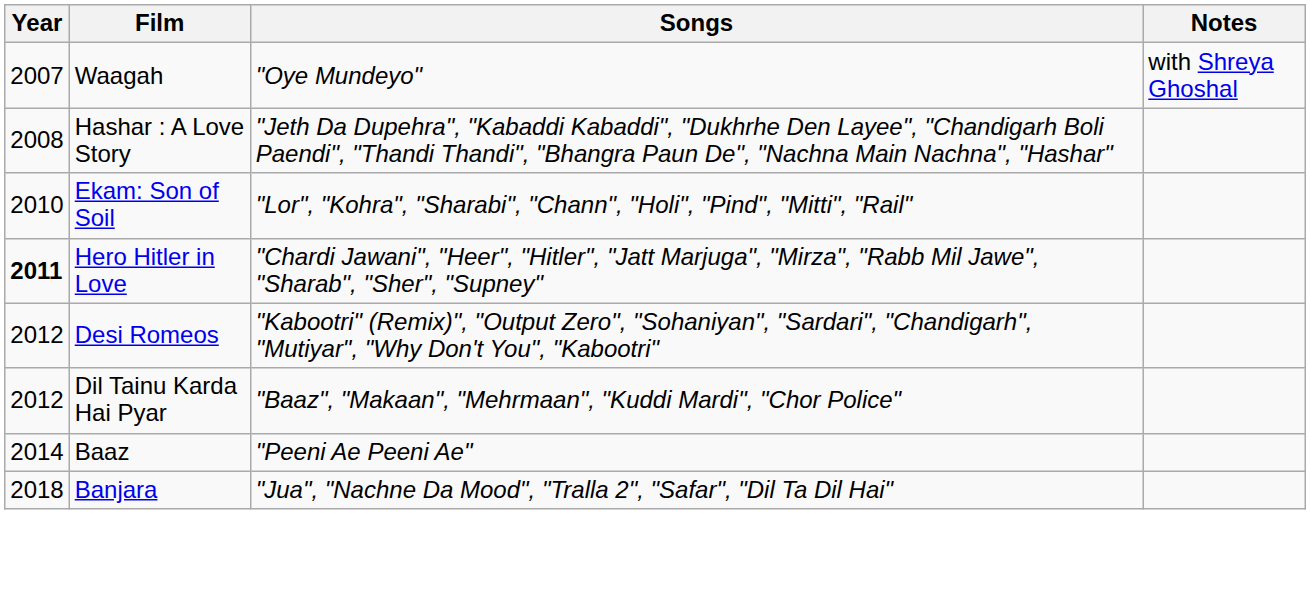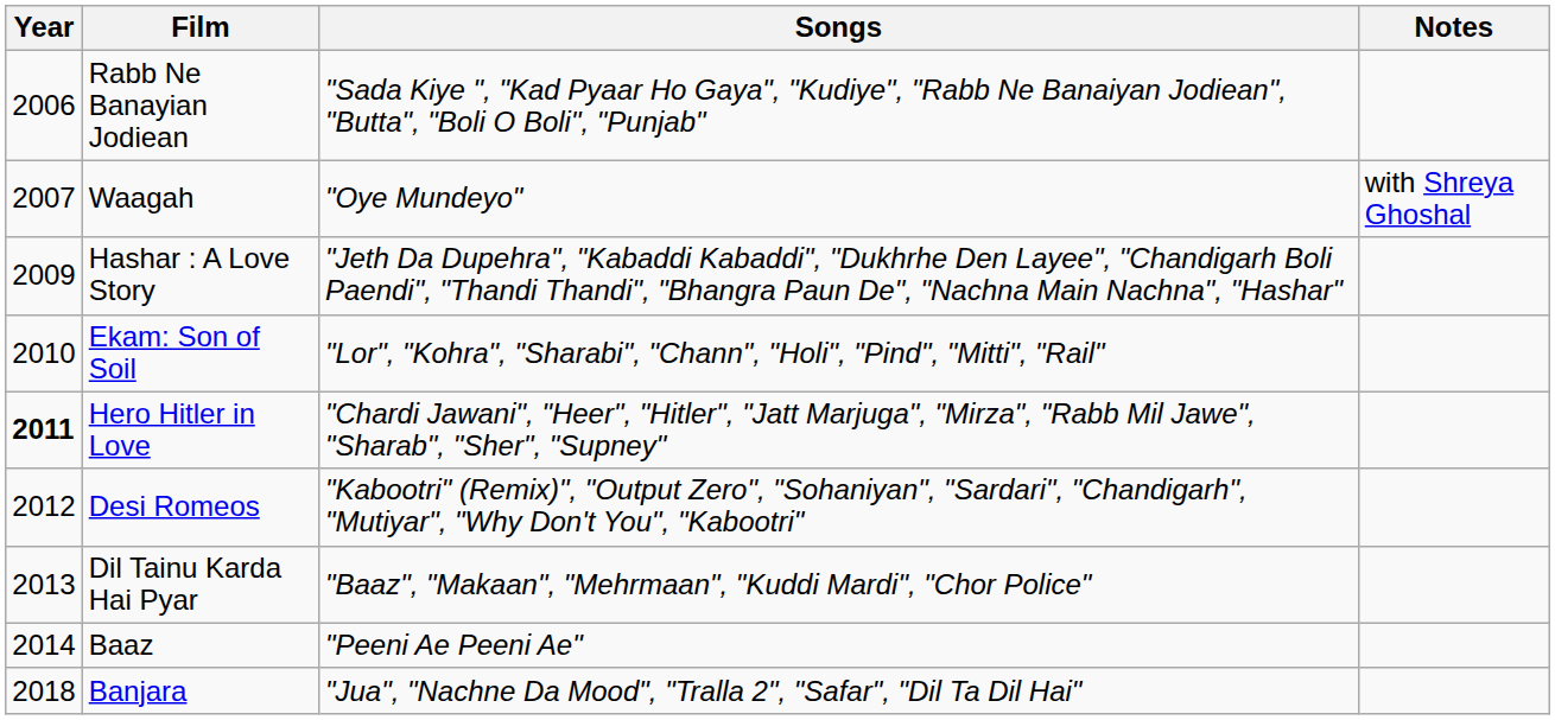 <table class="wikitable">
 <tr>
 <th>Year</th>
 <th>Film</th>
 <th>Songs</th>
 <th>Notes</th>
 </tr>
 <tr>
+<td>2006</td>
+<td>Rabb Ne Banayian Jodiean</td>
+<td><em>"Sada Kiye ", "Kad Pyaar Ho Gaya", "Kudiye", "Rabb Ne Banaiyan Jodiean", "Butta", "Boli O Boli", "Punjab"</em></td>
+<td></td>
+</tr>
+<tr>
 <td>2007</td>
 <td>Waagah</td>
 <td><em>"Oye Mundeyo"</em></td>
 <td>with <a href='#'>Shreya Ghoshal</a></td>
 </tr>
 <tr>
-<td>2008</td>
+<td>2009</td>
 <td>Hashar : A Love Story</td>
 <td><em>"Jeth Da Dupehra", "Kabaddi Kabaddi", "Dukhrhe Den Layee", "Chandigarh Boli Paendi", "Thandi Thandi", "Bhangra Paun De", "Nachna Main Nachna", "Hashar"</em></td>
 <td></td>
 </tr>
 <tr>
 <td>2010</td>
 <td><a href='#'>Ekam: Son of Soil</a></td>
 <td><em>"Lor", "Kohra", "Sharabi", "Chann", "Holi", "Pind", "Mitti", "Rail"</em></td>
 <td></td>
 </tr>
 <tr>
 <td><strong>2011</strong></td>
 <td><a href='#'>Hero Hitler in Love</a></td>
 <td><em>"Chardi Jawani", "Heer", "Hitler", "Jatt Marjuga", "Mirza", "Rabb Mil Jawe", "Sharab", "Sher", "Supney"</em></td>
 <td></td>
 </tr>
 <tr>
 <td>2012</td>
 <td><a href='#'>Desi Romeos</a></td>
 <td><em>"Kabootri" (Remix)", "Output Zero", "Sohaniyan", "Sardari", "Chandigarh", "Mutiyar", "Why Don't You", "Kabootri"</em></td>
 <td></td>
 </tr>
 <tr>
-<td>2012</td>
+<td>2013</td>
 <td>Dil Tainu Karda Hai Pyar</td>
 <td><em>"Baaz", "Makaan", "Mehrmaan", "Kuddi Mardi", "Chor Police"</em></td>
 <td></td>
 </tr>
 <tr>
 <td>2014</td>
 <td>Baaz</td>
 <td><em>"Peeni Ae Peeni Ae"</em></td>
 <td></td>
 </tr>
 <tr>
 <td>2018</td>
 <td><a href='#'>Banjara</a></td>
 <td><em>"Jua", "Nachne Da Mood", "Tralla 2", "Safar", "Dil Ta Dil Hai"</em></td>
 <td></td>
 </tr>
 </table>
